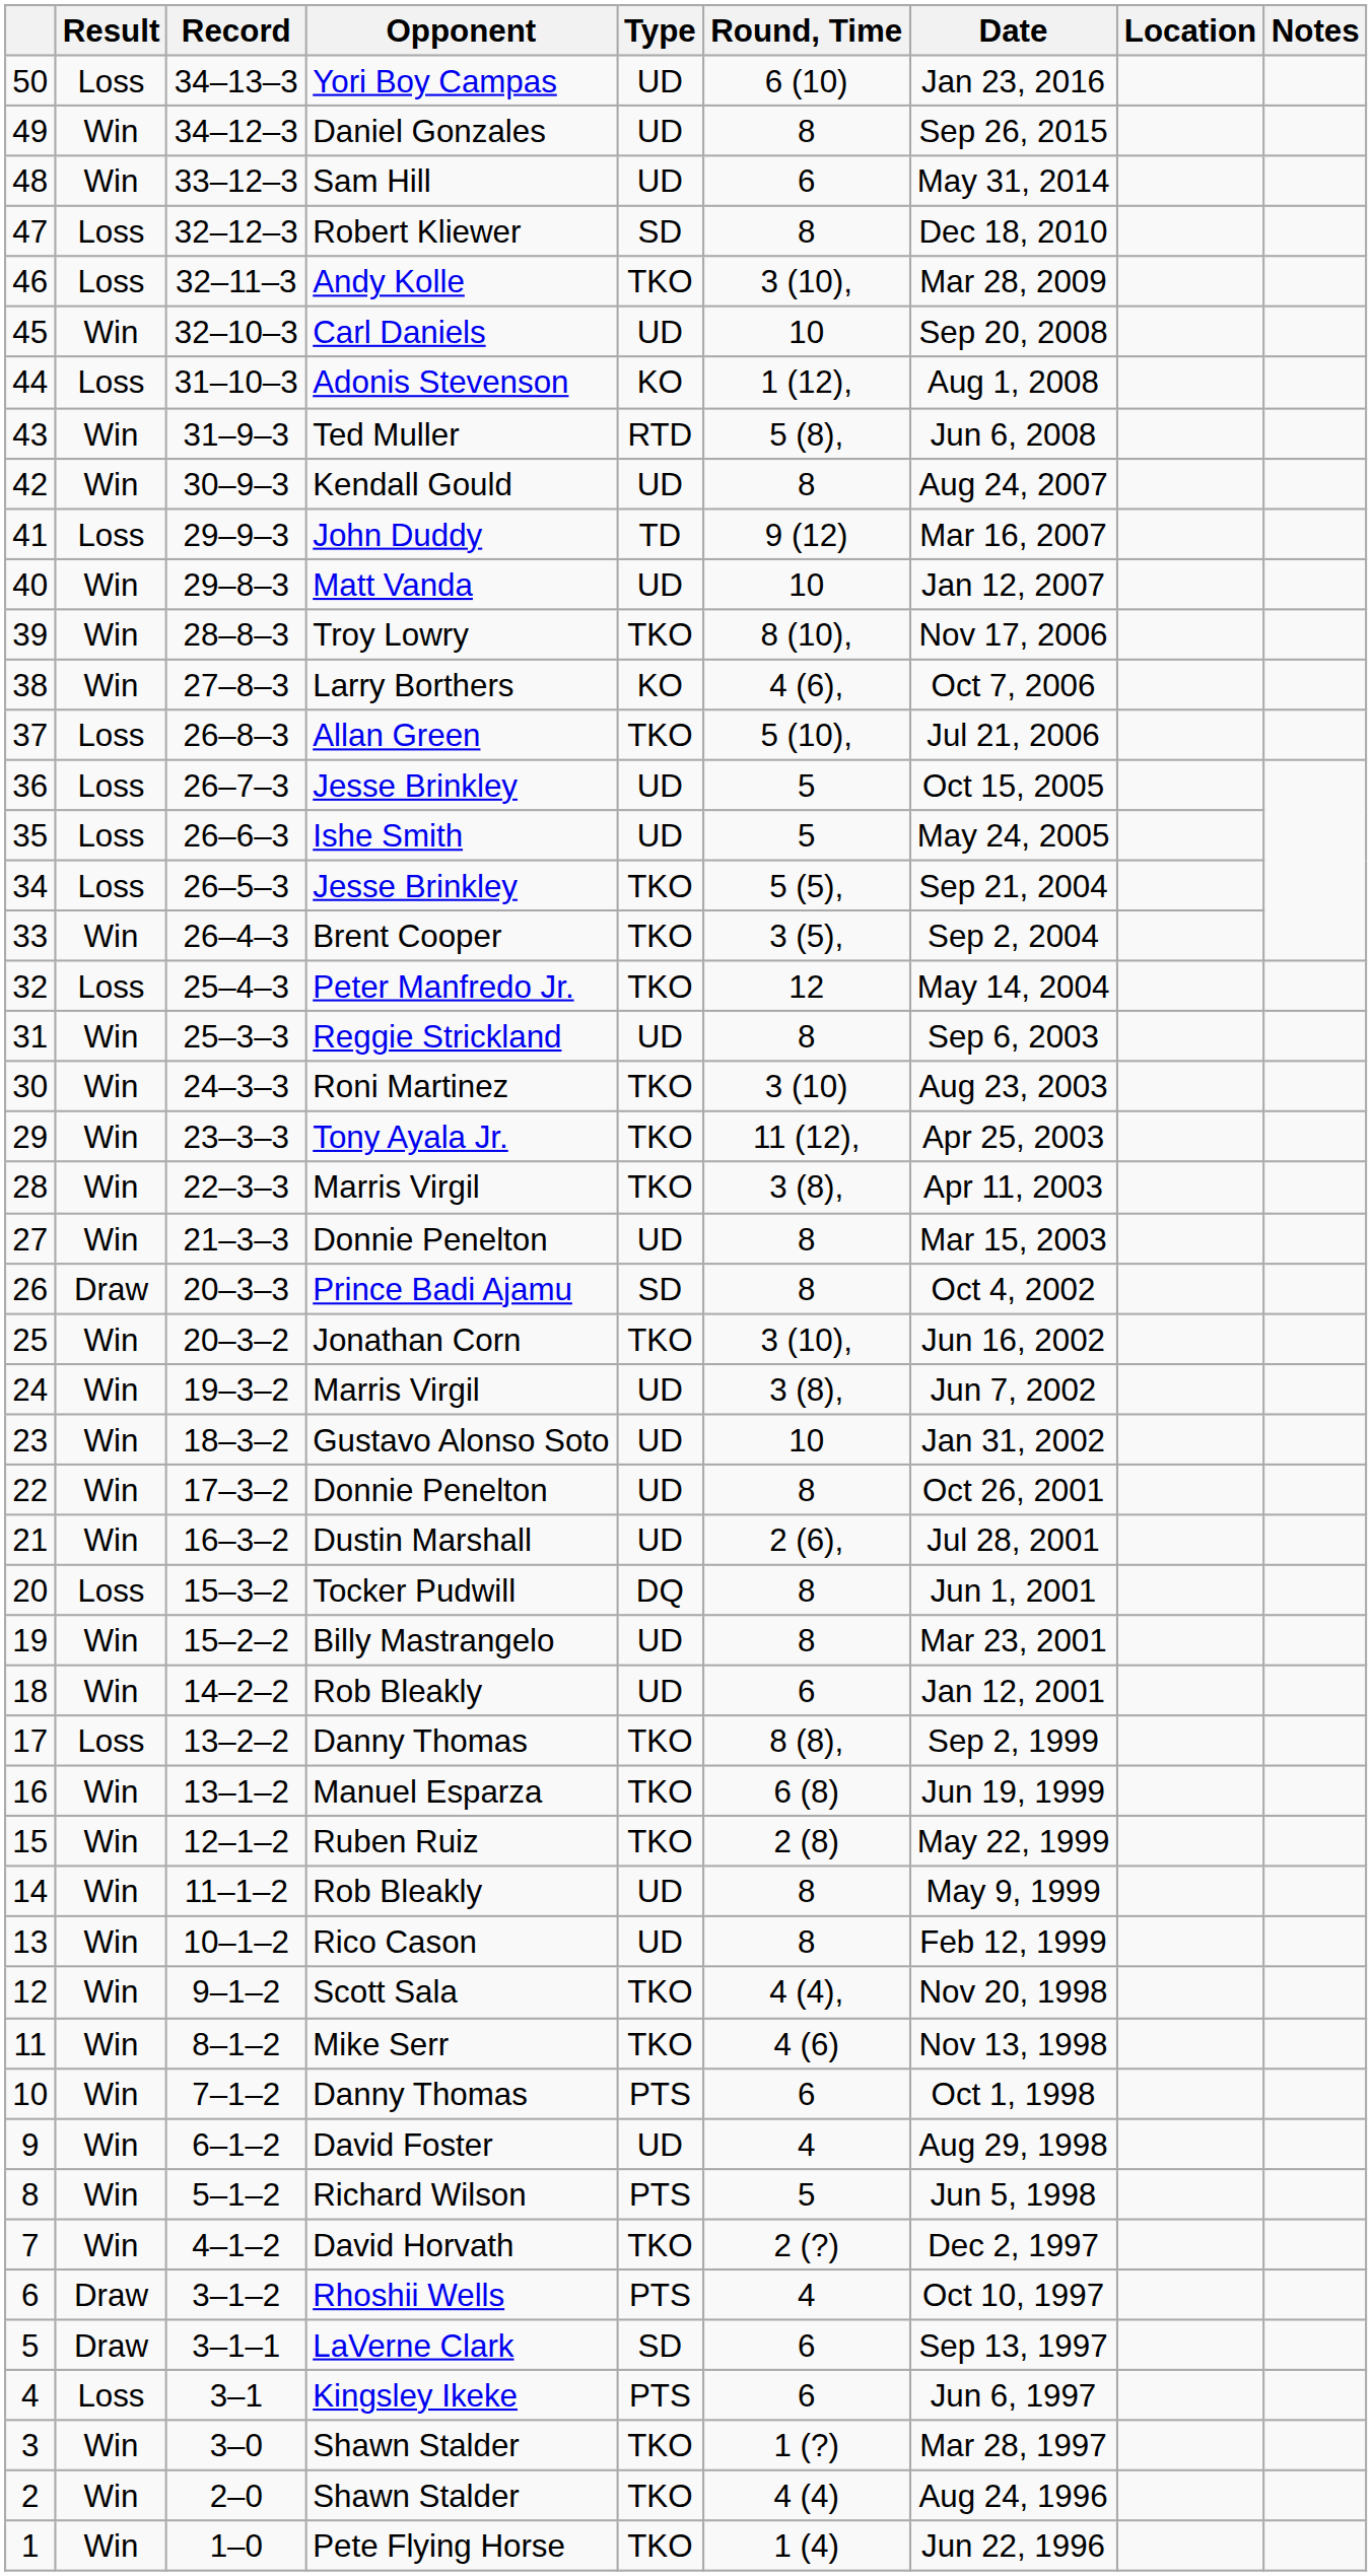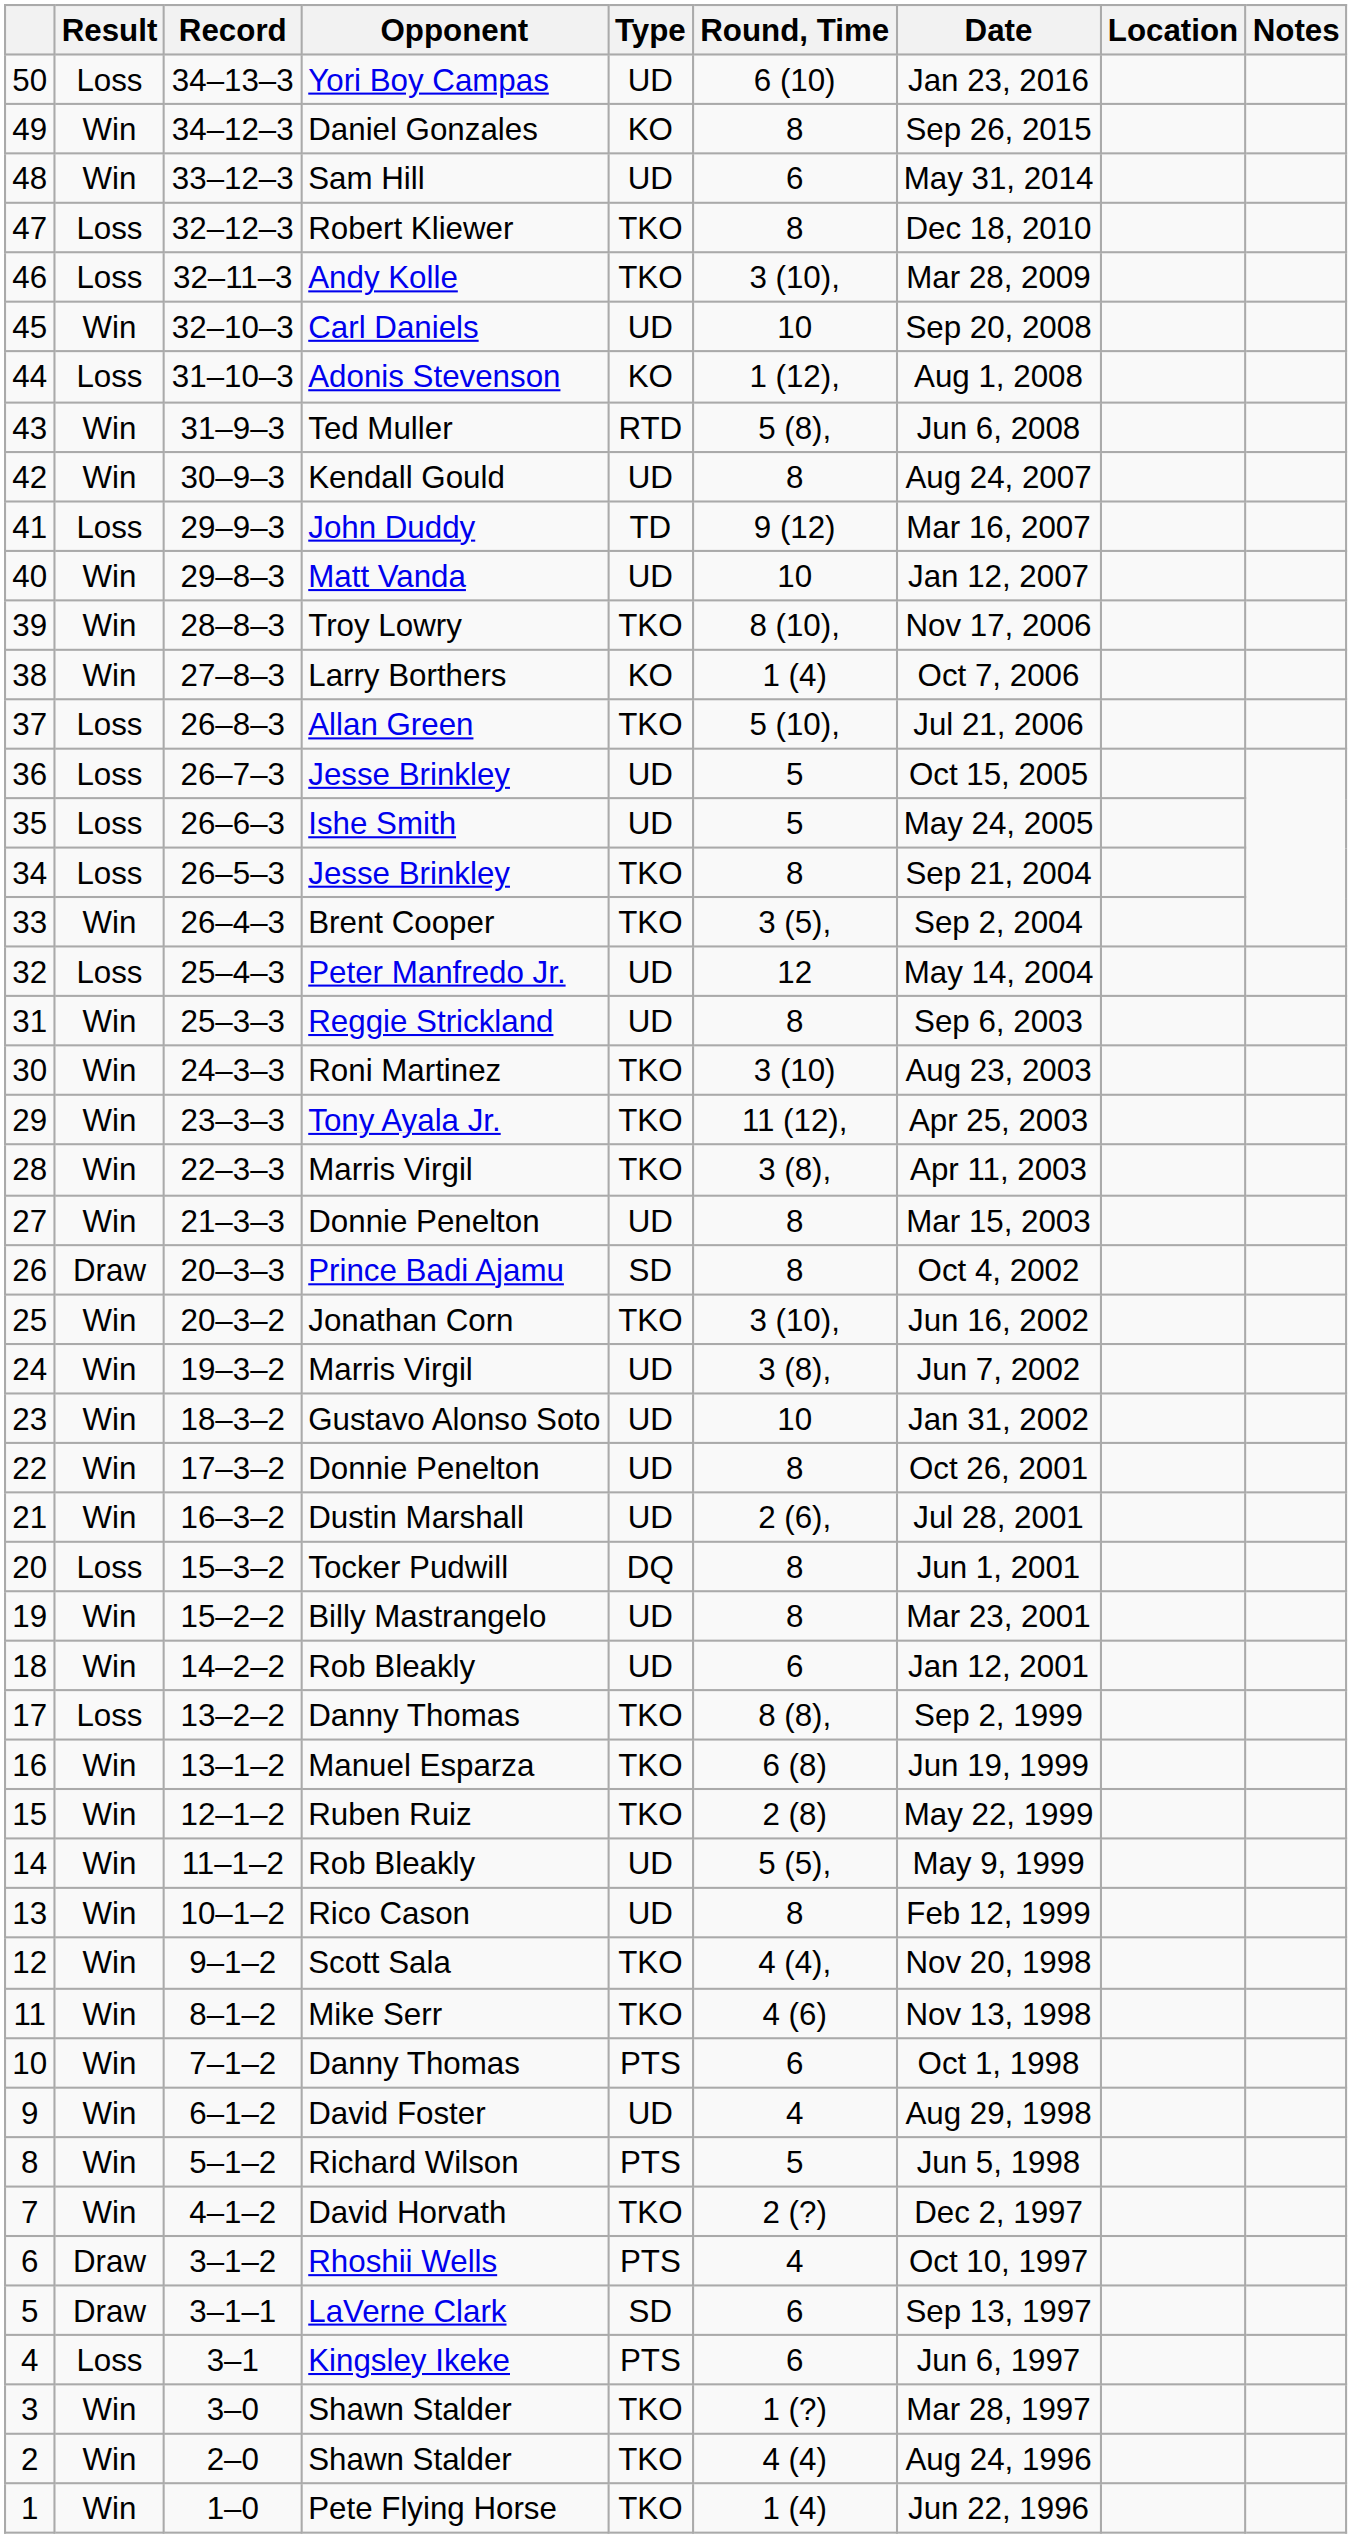 <table class="wikitable" style="text-align:center; font-size:95%">
 <tr>
 <th></th>
 <th>Result</th>
 <th>Record</th>
 <th>Opponent</th>
 <th>Type</th>
 <th>Round, Time</th>
 <th>Date</th>
 <th>Location</th>
 <th>Notes</th>
 </tr>
 <tr>
 <td>50</td>
 <td>Loss</td>
 <td>34–13–3</td>
 <td align=left><a href='#'>Yori Boy Campas</a></td>
 <td>UD</td>
 <td>6 (10)</td>
 <td>Jan 23, 2016</td>
 <td align=left></td>
 <td></td>
 </tr>
 <tr>
 <td>49</td>
 <td>Win</td>
 <td>34–12–3</td>
 <td align=left>Daniel Gonzales</td>
-<td>UD</td>
+<td>KO</td>
 <td>8</td>
 <td>Sep 26, 2015</td>
 <td align=left></td>
 <td></td>
 </tr>
 <tr>
 <td>48</td>
 <td>Win</td>
 <td>33–12–3</td>
 <td align=left>Sam Hill</td>
 <td>UD</td>
 <td>6</td>
 <td>May 31, 2014</td>
 <td align=left></td>
 <td></td>
 </tr>
 <tr>
 <td>47</td>
 <td>Loss</td>
 <td>32–12–3</td>
 <td align=left>Robert Kliewer</td>
-<td>SD</td>
+<td>TKO</td>
 <td>8</td>
 <td>Dec 18, 2010</td>
 <td align=left></td>
 <td></td>
 </tr>
 <tr>
 <td>46</td>
 <td>Loss</td>
 <td>32–11–3</td>
 <td align=left><a href='#'>Andy Kolle</a></td>
 <td>TKO</td>
 <td>3 (10), </td>
 <td>Mar 28, 2009</td>
 <td align=left></td>
 <td align=left></td>
 </tr>
 <tr>
 <td>45</td>
 <td>Win</td>
 <td>32–10–3</td>
 <td align=left><a href='#'>Carl Daniels</a></td>
 <td>UD</td>
 <td>10</td>
 <td>Sep 20, 2008</td>
 <td align=left></td>
 <td></td>
 </tr>
 <tr>
 <td>44</td>
 <td>Loss</td>
 <td>31–10–3</td>
 <td align=left><a href='#'>Adonis Stevenson</a></td>
 <td>KO</td>
 <td>1 (12), </td>
 <td>Aug 1, 2008</td>
 <td align=left></td>
 <td align=left></td>
 </tr>
 <tr>
 <td>43</td>
 <td>Win</td>
 <td>31–9–3</td>
 <td align=left>Ted Muller</td>
 <td>RTD</td>
 <td>5 (8), </td>
 <td>Jun 6, 2008</td>
 <td align=left></td>
 <td></td>
 </tr>
 <tr>
 <td>42</td>
 <td>Win</td>
 <td>30–9–3</td>
 <td align=left>Kendall Gould</td>
 <td>UD</td>
 <td>8</td>
 <td>Aug 24, 2007</td>
 <td align=left></td>
 <td></td>
 </tr>
 <tr>
 <td>41</td>
 <td>Loss</td>
 <td>29–9–3</td>
 <td align=left><a href='#'>John Duddy</a></td>
 <td>TD</td>
 <td>9 (12) </td>
 <td>Mar 16, 2007</td>
 <td align=left></td>
 <td align=left></td>
 </tr>
 <tr>
 <td>40</td>
 <td>Win</td>
 <td>29–8–3</td>
 <td align=left><a href='#'>Matt Vanda</a></td>
 <td>UD</td>
 <td>10</td>
 <td>Jan 12, 2007</td>
 <td align=left></td>
 <td align=left></td>
 </tr>
 <tr>
 <td>39</td>
 <td>Win</td>
 <td>28–8–3</td>
 <td align=left>Troy Lowry</td>
 <td>TKO</td>
 <td>8 (10), </td>
 <td>Nov 17, 2006</td>
 <td align=left></td>
 <td align=left></td>
 </tr>
 <tr>
 <td>38</td>
 <td>Win</td>
 <td>27–8–3</td>
 <td align=left>Larry Borthers</td>
 <td>KO</td>
-<td>4 (6), </td>
+<td>1 (4)</td>
 <td>Oct 7, 2006</td>
 <td align=left></td>
 <td></td>
 </tr>
 <tr>
 <td>37</td>
 <td>Loss</td>
 <td>26–8–3</td>
 <td align=left><a href='#'>Allan Green</a></td>
 <td>TKO</td>
 <td>5 (10), </td>
 <td>Jul 21, 2006</td>
 <td align=left></td>
 <td></td>
 </tr>
 <tr>
 <td>36</td>
 <td>Loss</td>
 <td>26–7–3</td>
 <td align=left><a href='#'>Jesse Brinkley</a></td>
 <td>UD</td>
 <td>5</td>
 <td>Oct 15, 2005</td>
 <td align=left></td>
 <td rowspan="4" align=left></td>
 </tr>
 <tr>
 <td>35</td>
 <td>Loss</td>
 <td>26–6–3</td>
 <td align=left><a href='#'>Ishe Smith</a></td>
 <td>UD</td>
 <td>5</td>
 <td>May 24, 2005</td>
 <td align=left></td>
 </tr>
 <tr>
 <td>34</td>
 <td>Loss</td>
 <td>26–5–3</td>
 <td align=left><a href='#'>Jesse Brinkley</a></td>
 <td>TKO</td>
-<td>5 (5), </td>
+<td>8</td>
 <td>Sep 21, 2004</td>
 <td align=left></td>
 </tr>
 <tr>
 <td>33</td>
 <td>Win</td>
 <td>26–4–3</td>
 <td align=left>Brent Cooper</td>
 <td>TKO</td>
 <td>3 (5), </td>
 <td>Sep 2, 2004</td>
 <td align=left></td>
 </tr>
 <tr>
 <td>32</td>
 <td>Loss</td>
 <td>25–4–3</td>
 <td align=left><a href='#'>Peter Manfredo Jr.</a></td>
-<td>TKO</td>
+<td>UD</td>
 <td>12</td>
 <td>May 14, 2004</td>
 <td align=left></td>
 <td align=left></td>
 </tr>
 <tr>
 <td>31</td>
 <td>Win</td>
 <td>25–3–3</td>
 <td align=left><a href='#'>Reggie Strickland</a></td>
 <td>UD</td>
 <td>8</td>
 <td>Sep 6, 2003</td>
 <td align=left></td>
 <td></td>
 </tr>
 <tr>
 <td>30</td>
 <td>Win</td>
 <td>24–3–3</td>
 <td align=left>Roni Martinez</td>
 <td>TKO</td>
 <td>3 (10)</td>
 <td>Aug 23, 2003</td>
 <td align=left></td>
 <td align=left></td>
 </tr>
 <tr>
 <td>29</td>
 <td>Win</td>
 <td>23–3–3</td>
 <td align=left><a href='#'>Tony Ayala Jr.</a></td>
 <td>TKO</td>
 <td>11 (12), </td>
 <td>Apr 25, 2003</td>
 <td align=left></td>
 <td align=left></td>
 </tr>
 <tr>
 <td>28</td>
 <td>Win</td>
 <td>22–3–3</td>
 <td align=left>Marris Virgil</td>
 <td>TKO</td>
 <td>3 (8), </td>
 <td>Apr 11, 2003</td>
 <td align=left></td>
 <td></td>
 </tr>
 <tr>
 <td>27</td>
 <td>Win</td>
 <td>21–3–3</td>
 <td align=left>Donnie Penelton</td>
 <td>UD</td>
 <td>8</td>
 <td>Mar 15, 2003</td>
 <td align=left></td>
 <td></td>
 </tr>
 <tr>
 <td>26</td>
 <td>Draw</td>
 <td>20–3–3</td>
 <td align=left><a href='#'>Prince Badi Ajamu</a></td>
 <td>SD</td>
 <td>8</td>
 <td>Oct 4, 2002</td>
 <td align=left></td>
 <td></td>
 </tr>
 <tr>
 <td>25</td>
 <td>Win</td>
 <td>20–3–2</td>
 <td align=left>Jonathan Corn</td>
 <td>TKO</td>
 <td>3 (10), </td>
 <td>Jun 16, 2002</td>
 <td align=left></td>
 <td></td>
 </tr>
 <tr>
 <td>24</td>
 <td>Win</td>
 <td>19–3–2</td>
 <td align=left>Marris Virgil</td>
 <td>UD</td>
 <td>3 (8), </td>
 <td>Jun 7, 2002</td>
 <td align=left></td>
 <td></td>
 </tr>
 <tr>
 <td>23</td>
 <td>Win</td>
 <td>18–3–2</td>
 <td align=left>Gustavo Alonso Soto</td>
 <td>UD</td>
 <td>10</td>
 <td>Jan 31, 2002</td>
 <td align=left></td>
 <td></td>
 </tr>
 <tr>
 <td>22</td>
 <td>Win</td>
 <td>17–3–2</td>
 <td align=left>Donnie Penelton</td>
 <td>UD</td>
 <td>8</td>
 <td>Oct 26, 2001</td>
 <td align=left></td>
 <td></td>
 </tr>
 <tr>
 <td>21</td>
 <td>Win</td>
 <td>16–3–2</td>
 <td align=left>Dustin Marshall</td>
 <td>UD</td>
 <td>2 (6), </td>
 <td>Jul 28, 2001</td>
 <td align=left></td>
 <td></td>
 </tr>
 <tr>
 <td>20</td>
 <td>Loss</td>
 <td>15–3–2</td>
 <td align=left>Tocker Pudwill</td>
 <td>DQ</td>
 <td>8</td>
 <td>Jun 1, 2001</td>
 <td align=left></td>
 <td></td>
 </tr>
 <tr>
 <td>19</td>
 <td>Win</td>
 <td>15–2–2</td>
 <td align=left>Billy Mastrangelo</td>
 <td>UD</td>
 <td>8</td>
 <td>Mar 23, 2001</td>
 <td align=left></td>
 <td></td>
 </tr>
 <tr>
 <td>18</td>
 <td>Win</td>
 <td>14–2–2</td>
 <td align=left>Rob Bleakly</td>
 <td>UD</td>
 <td>6</td>
 <td>Jan 12, 2001</td>
 <td align=left></td>
 <td></td>
 </tr>
 <tr>
 <td>17</td>
 <td>Loss</td>
 <td>13–2–2</td>
 <td align=left>Danny Thomas</td>
 <td>TKO</td>
 <td>8 (8), </td>
 <td>Sep 2, 1999</td>
 <td align=left></td>
 <td></td>
 </tr>
 <tr>
 <td>16</td>
 <td>Win</td>
 <td>13–1–2</td>
 <td align=left>Manuel Esparza</td>
 <td>TKO</td>
 <td>6 (8)</td>
 <td>Jun 19, 1999</td>
 <td align=left></td>
 <td></td>
 </tr>
 <tr>
 <td>15</td>
 <td>Win</td>
 <td>12–1–2</td>
 <td align=left>Ruben Ruiz</td>
 <td>TKO</td>
 <td>2 (8)</td>
 <td>May 22, 1999</td>
 <td align=left></td>
 <td></td>
 </tr>
 <tr>
 <td>14</td>
 <td>Win</td>
 <td>11–1–2</td>
 <td align=left>Rob Bleakly</td>
 <td>UD</td>
-<td>8</td>
+<td>5 (5), </td>
 <td>May 9, 1999</td>
 <td align=left></td>
 <td></td>
 </tr>
 <tr>
 <td>13</td>
 <td>Win</td>
 <td>10–1–2</td>
 <td align=left>Rico Cason</td>
 <td>UD</td>
 <td>8</td>
 <td>Feb 12, 1999</td>
 <td align=left></td>
 <td></td>
 </tr>
 <tr>
 <td>12</td>
 <td>Win</td>
 <td>9–1–2</td>
 <td align=left>Scott Sala</td>
 <td>TKO</td>
 <td>4 (4), </td>
 <td>Nov 20, 1998</td>
 <td align=left></td>
 <td></td>
 </tr>
 <tr>
 <td>11</td>
 <td>Win</td>
 <td>8–1–2</td>
 <td align=left>Mike Serr</td>
 <td>TKO</td>
 <td>4 (6)</td>
 <td>Nov 13, 1998</td>
 <td align=left></td>
 <td></td>
 </tr>
 <tr>
 <td>10</td>
 <td>Win</td>
 <td>7–1–2</td>
 <td align=left>Danny Thomas</td>
 <td>PTS</td>
 <td>6</td>
 <td>Oct 1, 1998</td>
 <td align=left></td>
 <td></td>
 </tr>
 <tr>
 <td>9</td>
 <td>Win</td>
 <td>6–1–2</td>
 <td align=left>David Foster</td>
 <td>UD</td>
 <td>4</td>
 <td>Aug 29, 1998</td>
 <td align=left></td>
 <td></td>
 </tr>
 <tr>
 <td>8</td>
 <td>Win</td>
 <td>5–1–2</td>
 <td align=left>Richard Wilson</td>
 <td>PTS</td>
 <td>5</td>
 <td>Jun 5, 1998</td>
 <td align=left></td>
 <td></td>
 </tr>
 <tr>
 <td>7</td>
 <td>Win</td>
 <td>4–1–2</td>
 <td align=left>David Horvath</td>
 <td>TKO</td>
 <td>2 (?)</td>
 <td>Dec 2, 1997</td>
 <td align=left></td>
 <td></td>
 </tr>
 <tr>
 <td>6</td>
 <td>Draw</td>
 <td>3–1–2</td>
 <td align=left><a href='#'>Rhoshii Wells</a></td>
 <td>PTS</td>
 <td>4</td>
 <td>Oct 10, 1997</td>
 <td align=left></td>
 <td></td>
 </tr>
 <tr>
 <td>5</td>
 <td>Draw</td>
 <td>3–1–1</td>
 <td align=left><a href='#'>LaVerne Clark</a></td>
 <td>SD</td>
 <td>6</td>
 <td>Sep 13, 1997</td>
 <td align=left></td>
 <td></td>
 </tr>
 <tr>
 <td>4</td>
 <td>Loss</td>
 <td>3–1</td>
 <td align=left><a href='#'>Kingsley Ikeke</a></td>
 <td>PTS</td>
 <td>6</td>
 <td>Jun 6, 1997</td>
 <td align=left></td>
 <td></td>
 </tr>
 <tr>
 <td>3</td>
 <td>Win</td>
 <td>3–0</td>
 <td align=left>Shawn Stalder</td>
 <td>TKO</td>
 <td>1 (?)</td>
 <td>Mar 28, 1997</td>
 <td align=left></td>
 <td></td>
 </tr>
 <tr>
 <td>2</td>
 <td>Win</td>
 <td>2–0</td>
 <td align=left>Shawn Stalder</td>
 <td>TKO</td>
 <td>4 (4)</td>
 <td>Aug 24, 1996</td>
 <td align=left></td>
 <td></td>
 </tr>
 <tr>
 <td>1</td>
 <td>Win</td>
 <td>1–0</td>
 <td align=left>Pete Flying Horse</td>
 <td>TKO</td>
 <td>1 (4)</td>
 <td>Jun 22, 1996</td>
 <td align=left></td>
 <td></td>
 </tr>
 </table>
